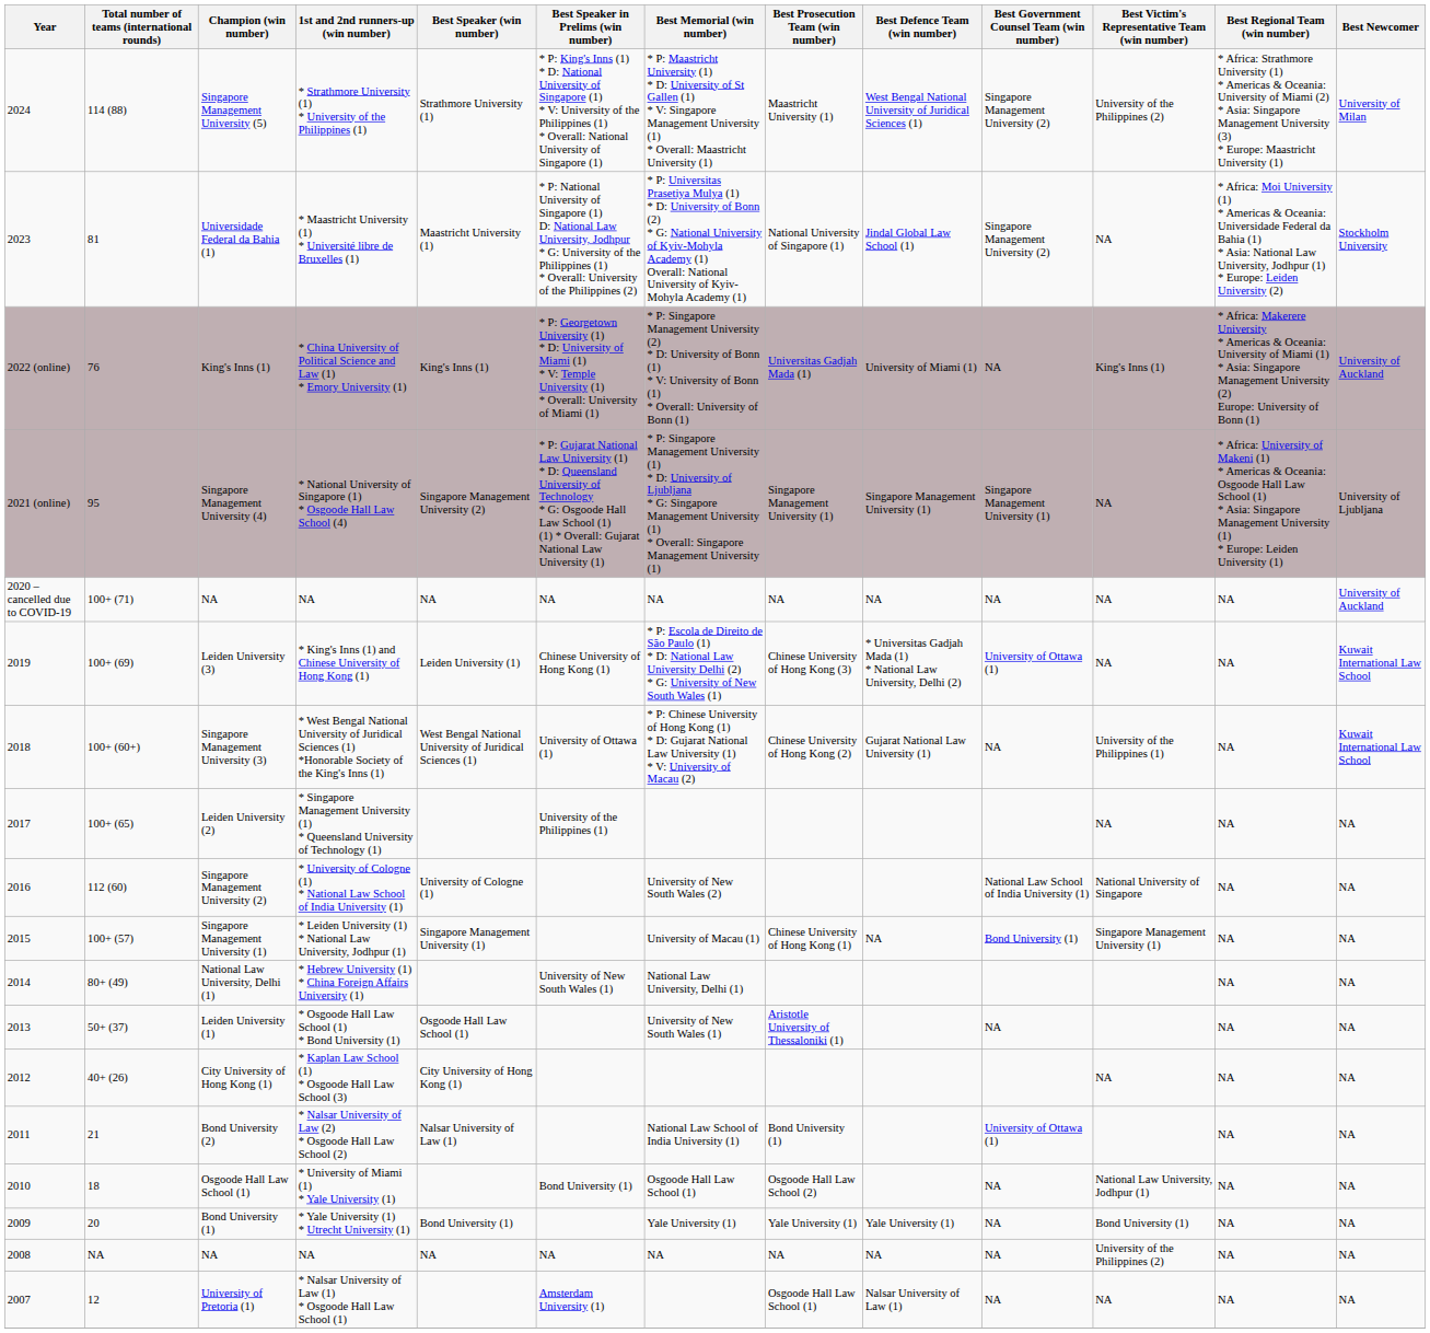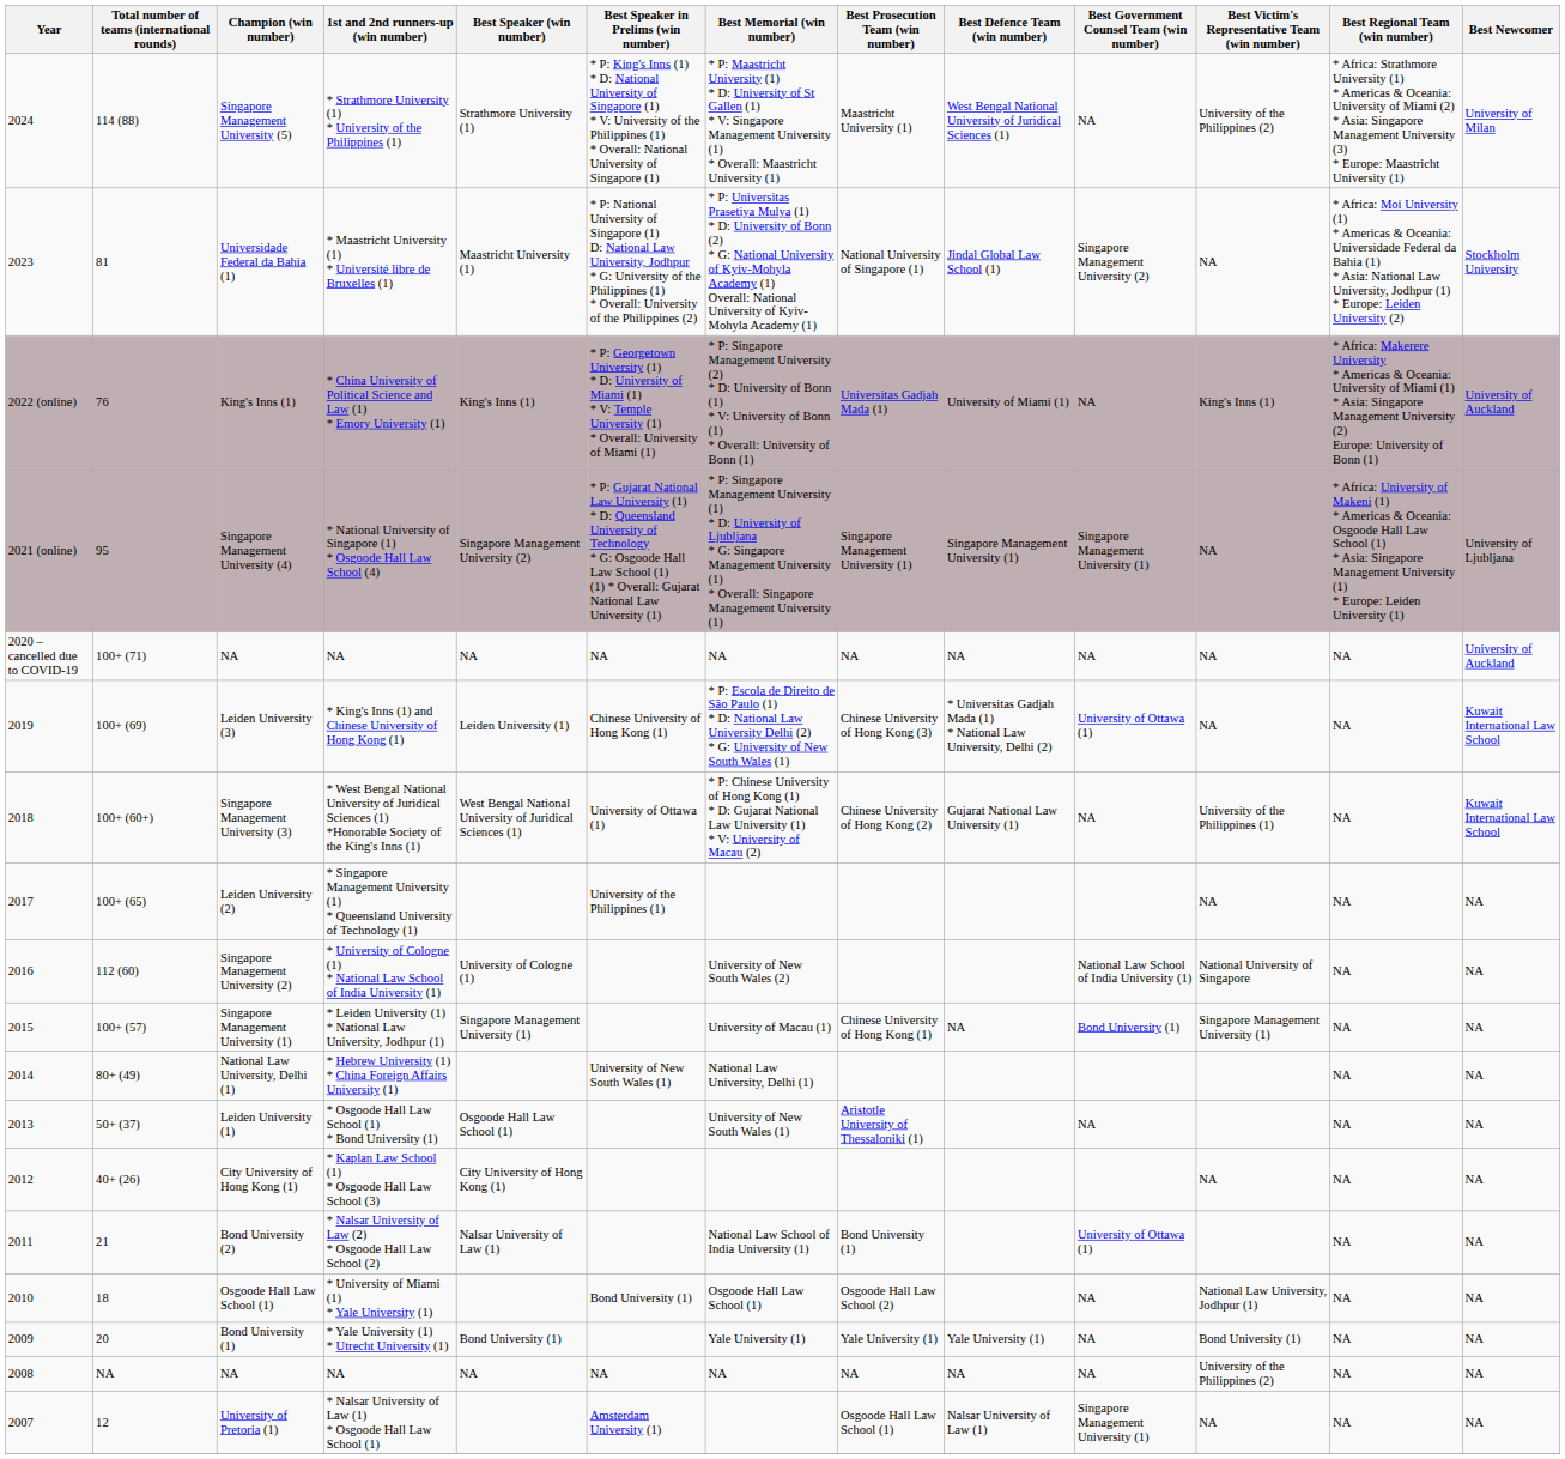 <table class="wikitable">
 <tr>
 <th>Year</th>
 <th>Total number of teams (international rounds)</th>
 <th>Champion (win number)</th>
 <th>1st and 2nd runners-up (win number)</th>
 <th>Best Speaker (win number)</th>
 <th>Best Speaker in Prelims (win number)</th>
 <th>Best Memorial (win number)</th>
 <th>Best Prosecution Team (win number)</th>
 <th>Best Defence Team (win number)</th>
 <th>Best Government Counsel Team (win number)</th>
 <th>Best Victim's Representative Team (win number)</th>
 <th>Best Regional Team (win number)</th>
 <th>Best Newcomer</th>
 </tr>
 <tr>
 <td>2024</td>
 <td>114 (88)</td>
 <td><a href='#'>Singapore Management University</a> (5)</td>
 <td>* <a href='#'>Strathmore University</a> (1) <br> * <a href='#'>University of the Philippines</a> (1)</td>
 <td>Strathmore University (1)</td>
 <td>* P: <a href='#'>King's Inns</a> (1) <br> * D: <a href='#'>National University of Singapore</a> (1) <br> * V: University of the Philippines (1) <br> * Overall: National University of Singapore (1)</td>
 <td>* P: <a href='#'>Maastricht University</a> (1) <br> * D: <a href='#'>University of St Gallen</a> (1) <br> * V: Singapore Management University (1) <br> * Overall: Maastricht University (1)</td>
 <td>Maastricht University (1)</td>
 <td><a href='#'>West Bengal National University of Juridical Sciences</a> (1)</td>
-<td>Singapore Management University (2)</td>
+<td>NA</td>
 <td>University of the Philippines (2)</td>
 <td>* Africa: Strathmore University (1) <br> * Americas & Oceania: University of Miami (2) <br> * Asia: Singapore Management University (3) <br> * Europe: Maastricht University (1)</td>
 <td><a href='#'>University of Milan</a></td>
 </tr>
 <tr>
 <td>2023</td>
 <td>81</td>
 <td><a href='#'>Universidade Federal da Bahia</a> (1)</td>
 <td>* Maastricht University (1) <br> * <a href='#'>Université libre de Bruxelles</a> (1)</td>
 <td>Maastricht University (1)</td>
 <td>* P: National University of Singapore (1) <br> D: <a href='#'>National Law University, Jodhpur</a> <br> * G: University of the Philippines (1) <br> * Overall: University of the Philippines (2)</td>
 <td>* P: <a href='#'>Universitas Prasetiya Mulya</a> (1) <br> * D: <a href='#'>University of Bonn</a> (2) <br> * G: <a href='#'>National University of Kyiv-Mohyla Academy</a> (1) <br> Overall: National University of Kyiv-Mohyla Academy (1)</td>
 <td>National University of Singapore  (1)</td>
 <td><a href='#'>Jindal Global Law School</a> (1)</td>
 <td>Singapore Management University (2)</td>
 <td>NA</td>
 <td>* Africa: <a href='#'>Moi University</a> (1) <br> * Americas & Oceania: Universidade Federal da Bahia (1) <br> * Asia: National Law University, Jodhpur (1) <br> * Europe: <a href='#'>Leiden University</a> (2)</td>
 <td><a href='#'>Stockholm University</a></td>
 </tr>
 <tr bgcolor=#BFAFB2>
 <td>2022 (online)</td>
 <td>76</td>
 <td>King's Inns (1)</td>
 <td>* <a href='#'>China University of Political Science and Law</a> (1) <br> * <a href='#'>Emory University</a> (1)</td>
 <td>King's Inns (1)</td>
 <td>* P: <a href='#'>Georgetown University</a> (1) <br> * D: <a href='#'>University of Miami</a> (1) <br> * V: <a href='#'>Temple University</a> (1) <br> * Overall: University of Miami (1)</td>
 <td>* P: Singapore Management University (2) <br> * D: University of Bonn (1) <br> * V: University of Bonn (1) <br> * Overall: University of Bonn (1)</td>
 <td><a href='#'>Universitas Gadjah Mada</a> (1)</td>
 <td>University of Miami (1)</td>
 <td>NA</td>
 <td>King's Inns (1)</td>
 <td>* Africa: <a href='#'>Makerere University</a> <br> * Americas & Oceania: University of Miami (1) <br> * Asia: Singapore Management University (2) <br> Europe: University of Bonn (1)</td>
 <td><a href='#'>University of Auckland</a></td>
 </tr>
 <tr bgcolor=#BFAFB2>
 <td>2021 (online)</td>
 <td>95</td>
 <td>Singapore Management University (4)</td>
 <td>* National University of Singapore (1) <br> * <a href='#'>Osgoode Hall Law School</a> (4)</td>
 <td>Singapore Management University (2)</td>
 <td>* P: <a href='#'>Gujarat National Law University</a> (1) <br> * D: <a href='#'>Queensland University of Technology</a> <br> * G: Osgoode Hall Law School (1) <br> (1) * Overall: Gujarat National Law University (1)</td>
 <td>* P: Singapore Management University (1) <br> * D: <a href='#'>University of Ljubljana</a> <br> * G: Singapore Management University (1) <br> * Overall: Singapore Management University (1)</td>
 <td>Singapore Management University (1)</td>
 <td>Singapore Management University (1)</td>
 <td>Singapore Management University (1)</td>
 <td>NA</td>
 <td>* Africa: <a href='#'>University of Makeni</a> (1) <br> * Americas & Oceania: Osgoode Hall Law School (1) <br> * Asia: Singapore Management University (1) <br> * Europe: Leiden University (1)</td>
 <td>University of Ljubljana</td>
 </tr>
 <tr>
 <td>2020 – cancelled due to COVID-19</td>
 <td>100+ (71)</td>
 <td>NA</td>
 <td>NA</td>
 <td>NA</td>
 <td>NA</td>
 <td>NA</td>
 <td>NA</td>
 <td>NA</td>
 <td>NA</td>
 <td>NA</td>
 <td>NA</td>
 <td><a href='#'>University of Auckland</a></td>
 </tr>
 <tr>
 <td>2019</td>
 <td>100+ (69)</td>
 <td>Leiden University (3)</td>
 <td>* King's Inns (1) and <a href='#'>Chinese University of Hong Kong</a> (1)</td>
 <td>Leiden University (1)</td>
 <td>Chinese University of Hong Kong (1)</td>
 <td>* P: <a href='#'>Escola de Direito de São Paulo</a> (1) <br> * D: <a href='#'>National Law University Delhi</a> (2) <br> * G: <a href='#'>University of New South Wales</a> (1)</td>
 <td>Chinese University of Hong Kong (3)</td>
 <td>* Universitas Gadjah Mada (1) <br> * National Law University, Delhi (2)</td>
 <td><a href='#'>University of Ottawa</a> (1)</td>
 <td>NA</td>
 <td>NA</td>
 <td><a href='#'>Kuwait International Law School</a></td>
 </tr>
 <tr>
 <td>2018</td>
 <td>100+ (60+)</td>
 <td>Singapore Management University (3)</td>
 <td>* West Bengal National University of Juridical Sciences (1) <br> *Honorable Society of the King's Inns (1)</td>
 <td>West Bengal National University of Juridical Sciences (1)</td>
 <td>University of Ottawa (1)</td>
 <td>* P: Chinese University of Hong Kong (1) <br> * D: Gujarat National Law University (1) <br> * V: <a href='#'>University of Macau</a> (2)</td>
 <td>Chinese University of Hong Kong (2)</td>
 <td>Gujarat National Law University (1)</td>
 <td>NA</td>
 <td>University of the Philippines (1)</td>
 <td>NA</td>
 <td><a href='#'>Kuwait International Law School</a></td>
 </tr>
 <tr>
 <td>2017</td>
 <td>100+ (65)</td>
 <td>Leiden University (2)</td>
 <td>* Singapore Management University (1) <br> * Queensland University of Technology (1)</td>
 <td></td>
 <td>University of the Philippines (1)</td>
 <td></td>
 <td></td>
 <td></td>
 <td></td>
 <td>NA</td>
 <td>NA</td>
 <td>NA</td>
 </tr>
 <tr>
 <td>2016</td>
 <td>112 (60)</td>
 <td>Singapore Management University (2)</td>
 <td>* <a href='#'>University of Cologne</a> (1) <br> * <a href='#'>National Law School of India University</a> (1)</td>
 <td>University of Cologne (1)</td>
 <td></td>
 <td>University of New South Wales (2)</td>
 <td></td>
 <td></td>
 <td>National Law School of India University (1)</td>
 <td>National University of Singapore</td>
 <td>NA</td>
 <td>NA</td>
 </tr>
 <tr>
 <td>2015</td>
 <td>100+ (57)</td>
 <td>Singapore Management University (1)</td>
 <td>* Leiden University (1) <br> * National Law University, Jodhpur (1)</td>
 <td>Singapore Management University (1)</td>
 <td></td>
 <td>University of Macau (1)</td>
 <td>Chinese University of Hong Kong (1)</td>
 <td>NA</td>
 <td><a href='#'>Bond University</a> (1)</td>
 <td>Singapore Management University (1)</td>
 <td>NA</td>
 <td>NA</td>
 </tr>
 <tr>
 <td>2014</td>
 <td>80+ (49)</td>
 <td>National Law University, Delhi (1)</td>
 <td>* <a href='#'>Hebrew University</a> (1) <br> * <a href='#'>China Foreign Affairs University</a> (1)</td>
 <td></td>
 <td>University of New South Wales (1)</td>
 <td>National Law University, Delhi (1)</td>
 <td></td>
 <td></td>
 <td></td>
 <td></td>
 <td>NA</td>
 <td>NA</td>
 </tr>
 <tr>
 <td>2013</td>
 <td>50+ (37)</td>
 <td>Leiden University (1)</td>
 <td>* Osgoode Hall Law School (1) <br> * Bond University (1)</td>
 <td>Osgoode Hall Law School (1)</td>
 <td></td>
 <td>University of New South Wales (1)</td>
 <td><a href='#'>Aristotle University of Thessaloniki</a> (1)</td>
 <td></td>
 <td>NA</td>
 <td></td>
 <td>NA</td>
 <td>NA</td>
 </tr>
 <tr>
 <td>2012</td>
 <td>40+ (26)</td>
 <td>City University of Hong Kong (1)</td>
 <td>* <a href='#'>Kaplan Law School</a> (1) <br> * Osgoode Hall Law School (3)</td>
 <td>City University of Hong Kong (1)</td>
 <td></td>
 <td></td>
 <td></td>
 <td></td>
 <td></td>
 <td>NA</td>
 <td>NA</td>
 <td>NA</td>
 </tr>
 <tr>
 <td>2011</td>
 <td>21</td>
 <td>Bond University (2)</td>
 <td>* <a href='#'>Nalsar University of Law</a> (2) <br> * Osgoode Hall Law School (2)</td>
 <td>Nalsar University of Law (1)</td>
 <td></td>
 <td>National Law School of India University (1)</td>
 <td>Bond University (1)</td>
 <td></td>
 <td><a href='#'>University of Ottawa</a> (1)</td>
 <td></td>
 <td>NA</td>
 <td>NA</td>
 </tr>
 <tr>
 <td>2010</td>
 <td>18</td>
 <td>Osgoode Hall Law School (1)</td>
 <td>* University of Miami (1) <br> * <a href='#'>Yale University</a> (1)</td>
 <td></td>
 <td>Bond University (1)</td>
 <td>Osgoode Hall Law School (1)</td>
 <td>Osgoode Hall Law School (2)</td>
 <td></td>
 <td>NA</td>
 <td>National Law University, Jodhpur (1)</td>
 <td>NA</td>
 <td>NA</td>
 </tr>
 <tr>
 <td>2009</td>
 <td>20</td>
 <td>Bond University (1)</td>
 <td>* Yale University (1) <br> * <a href='#'>Utrecht University</a> (1)</td>
 <td>Bond University (1)</td>
 <td></td>
 <td>Yale University (1)</td>
 <td>Yale University (1)</td>
 <td>Yale University (1)</td>
 <td>NA</td>
 <td>Bond University (1)</td>
 <td>NA</td>
 <td>NA</td>
 </tr>
 <tr>
 <td>2008</td>
 <td>NA</td>
 <td>NA</td>
 <td>NA</td>
 <td>NA</td>
 <td>NA</td>
 <td>NA</td>
 <td>NA</td>
 <td>NA</td>
 <td>NA</td>
 <td>University of the Philippines (2)</td>
 <td>NA</td>
 <td>NA</td>
 </tr>
 <tr>
 <td>2007</td>
 <td>12</td>
 <td><a href='#'>University of Pretoria</a> (1)</td>
 <td>* Nalsar University of Law (1) <br> * Osgoode Hall Law School (1)</td>
 <td></td>
 <td><a href='#'>Amsterdam University</a> (1)</td>
 <td></td>
 <td>Osgoode Hall Law School (1)</td>
 <td>Nalsar University of Law (1)</td>
-<td>NA</td>
+<td>Singapore Management University (1)</td>
 <td>NA</td>
 <td>NA</td>
 <td>NA</td>
 </tr>
 <tr>
 </tr>
 </table>
